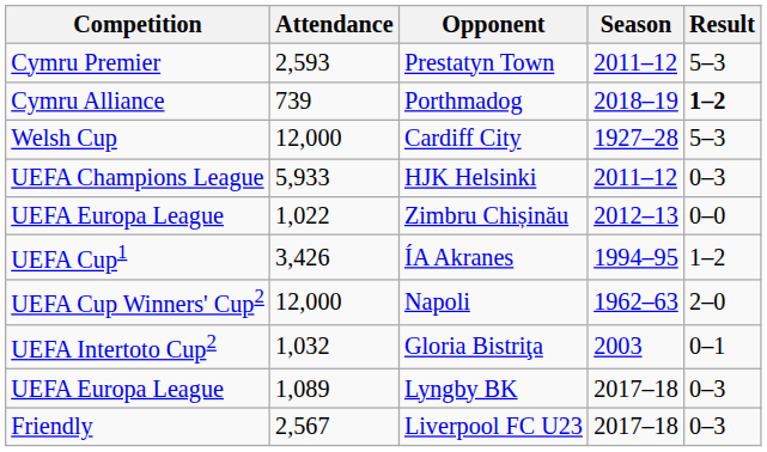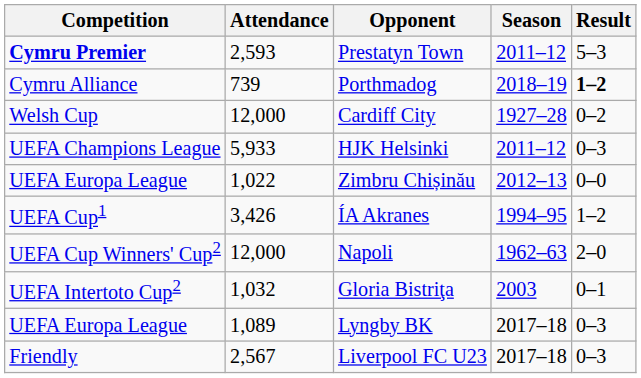 <table class="wikitable sortable">
 <tr>
 <th>Competition</th>
 <th>Attendance</th>
 <th>Opponent</th>
 <th>Season</th>
 <th>Result</th>
 </tr>
 <tr>
-<td><a href='#'>Cymru Premier</a></td>
+<td><strong><a href='#'>Cymru Premier</a></strong></td>
 <td>2,593</td>
 <td> <a href='#'>Prestatyn Town</a></td>
 <td><a href='#'>2011–12</a></td>
 <td>5–3</td>
 </tr>
 <tr>
 <td><a href='#'>Cymru Alliance</a></td>
 <td>739</td>
 <td> <a href='#'>Porthmadog</a></td>
 <td><a href='#'>2018–19</a></td>
 <td><strong>1–2</strong></td>
 </tr>
 <tr>
 <td><a href='#'>Welsh Cup</a></td>
 <td>12,000</td>
 <td> <a href='#'>Cardiff City</a></td>
 <td><a href='#'>1927–28</a></td>
-<td>5–3</td>
+<td>0–2</td>
 </tr>
 <tr>
 <td><a href='#'>UEFA Champions League</a></td>
 <td>5,933</td>
 <td> <a href='#'>HJK Helsinki</a></td>
 <td><a href='#'>2011–12</a></td>
 <td>0–3</td>
 </tr>
 <tr>
 <td><a href='#'>UEFA Europa League</a></td>
 <td>1,022</td>
 <td> <a href='#'>Zimbru Chișinău</a></td>
 <td><a href='#'>2012–13</a></td>
 <td>0–0</td>
 </tr>
 <tr>
 <td><a href='#'>UEFA Cup</a><sup><a href='#'>1</a></sup></td>
 <td>3,426</td>
 <td> <a href='#'>ÍA Akranes</a></td>
 <td><a href='#'>1994–95</a></td>
 <td>1–2</td>
 </tr>
 <tr>
 <td><a href='#'>UEFA Cup Winners' Cup</a><sup><a href='#'>2</a></sup></td>
 <td>12,000</td>
 <td> <a href='#'>Napoli</a></td>
 <td><a href='#'>1962–63</a></td>
 <td>2–0</td>
 </tr>
 <tr>
 <td><a href='#'>UEFA Intertoto Cup</a><sup><a href='#'>2</a></sup></td>
 <td>1,032</td>
 <td> <a href='#'>Gloria Bistriţa</a></td>
 <td><a href='#'>2003</a></td>
 <td>0–1</td>
 </tr>
 <tr>
 <td><a href='#'>UEFA Europa League</a></td>
 <td>1,089</td>
 <td> <a href='#'>Lyngby BK</a></td>
 <td>2017–18</td>
 <td>0–3</td>
 </tr>
 <tr>
 <td><a href='#'>Friendly</a></td>
 <td>2,567</td>
 <td> <a href='#'>Liverpool FC U23</a></td>
 <td>2017–18</td>
 <td>0–3</td>
 </tr>
 </table>
